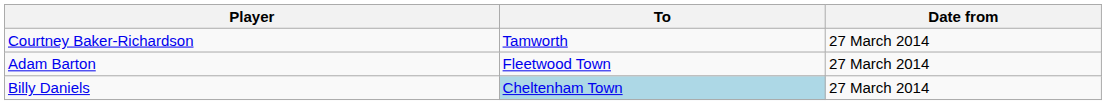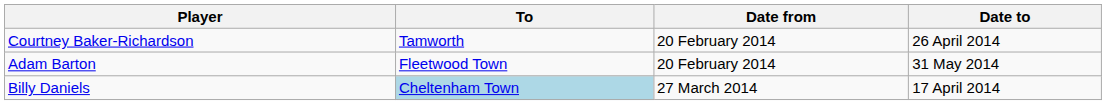 <table class="wikitable sortable" style="text-align:center; font-size:95%; width:70%; text-align:left">
 <tr>
 <th>Player</th>
 <th>To</th>
 <th>Date from</th>
+<th>Date to</th>
 </tr>
 <tr>
 <td> <a href='#'>Courtney Baker-Richardson</a></td>
 <td> <a href='#'>Tamworth</a></td>
-<td>27 March 2014</td>
+<td>20 February 2014</td>
+<td>26 April 2014</td>
 </tr>
 <tr>
 <td> <a href='#'>Adam Barton</a></td>
 <td> <a href='#'>Fleetwood Town</a></td>
-<td>27 March 2014</td>
+<td>20 February 2014</td>
+<td>31 May 2014</td>
 </tr>
 <tr>
 <td> <a href='#'>Billy Daniels</a></td>
 <td style="background: lightblue;"> <a href='#'>Cheltenham Town</a></td>
 <td>27 March 2014</td>
+<td>17 April 2014</td>
 </tr>
 </table>
